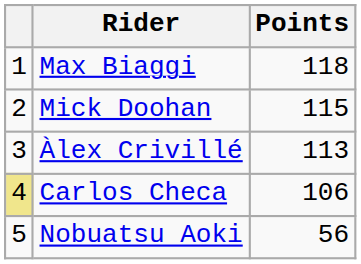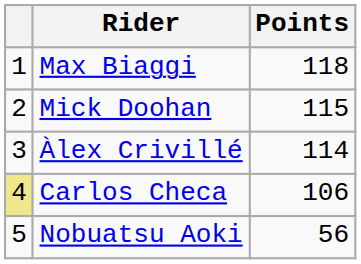 <table class="wikitable" style="font-size: 95%;">
 <tr>
 <th></th>
 <th>Rider</th>
 <th>Points</th>
 </tr>
 <tr>
 <td align=center>1</td>
 <td> <a href='#'>Max Biaggi</a></td>
 <td align=right>118</td>
 </tr>
 <tr>
 <td align=center>2</td>
 <td> <a href='#'>Mick Doohan</a></td>
 <td align=right>115</td>
 </tr>
 <tr>
 <td align=center>3</td>
 <td> <a href='#'>Àlex Crivillé</a></td>
-<td align=right>113</td>
+<td align=right>114</td>
 </tr>
 <tr>
 <td align=center style="background: khaki;">4</td>
 <td> <a href='#'>Carlos Checa</a></td>
 <td align=right>106</td>
 </tr>
 <tr>
 <td align=center>5</td>
 <td> <a href='#'>Nobuatsu Aoki</a></td>
 <td align=right>56</td>
 </tr>
 </table>
